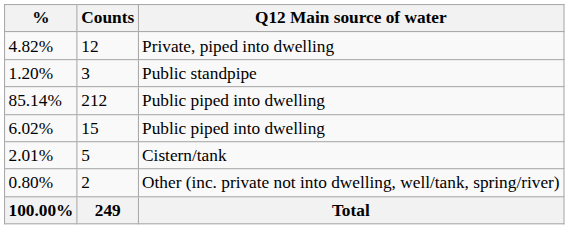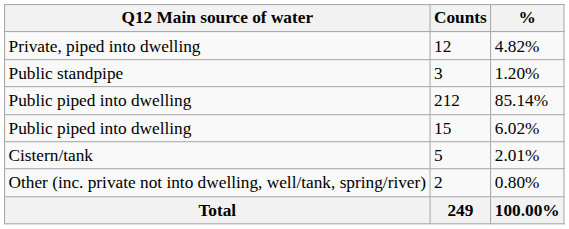 <table class="wikitable sortable">
 <tr>
+<th>Q12 Main source of water</th>
+<th>Counts</th>
 <th>%</th>
-<th>Counts</th>
-<th>Q12 Main source of water</th>
 </tr>
 <tr>
+<td>Private, piped into dwelling</td>
+<td>12</td>
 <td>4.82%</td>
-<td>12</td>
-<td>Private, piped into dwelling</td>
 </tr>
 <tr>
+<td>Public standpipe</td>
+<td>3</td>
 <td>1.20%</td>
-<td>3</td>
-<td>Public standpipe</td>
 </tr>
 <tr>
+<td>Public piped into dwelling</td>
+<td>212</td>
 <td>85.14%</td>
-<td>212</td>
-<td>Public piped into dwelling</td>
 </tr>
 <tr>
+<td>Public piped into dwelling</td>
+<td>15</td>
 <td>6.02%</td>
-<td>15</td>
-<td>Public piped into dwelling</td>
 </tr>
 <tr>
+<td>Cistern/tank</td>
+<td>5</td>
 <td>2.01%</td>
-<td>5</td>
-<td>Cistern/tank</td>
 </tr>
 <tr>
+<td>Other (inc. private not into dwelling, well/tank, spring/river)</td>
+<td>2</td>
 <td>0.80%</td>
-<td>2</td>
-<td>Other (inc. private not into dwelling, well/tank, spring/river)</td>
 </tr>
 <tr>
+<th>Total</th>
+<th>249</th>
 <th>100.00%</th>
-<th>249</th>
-<th>Total</th>
 </tr>
 </table>
